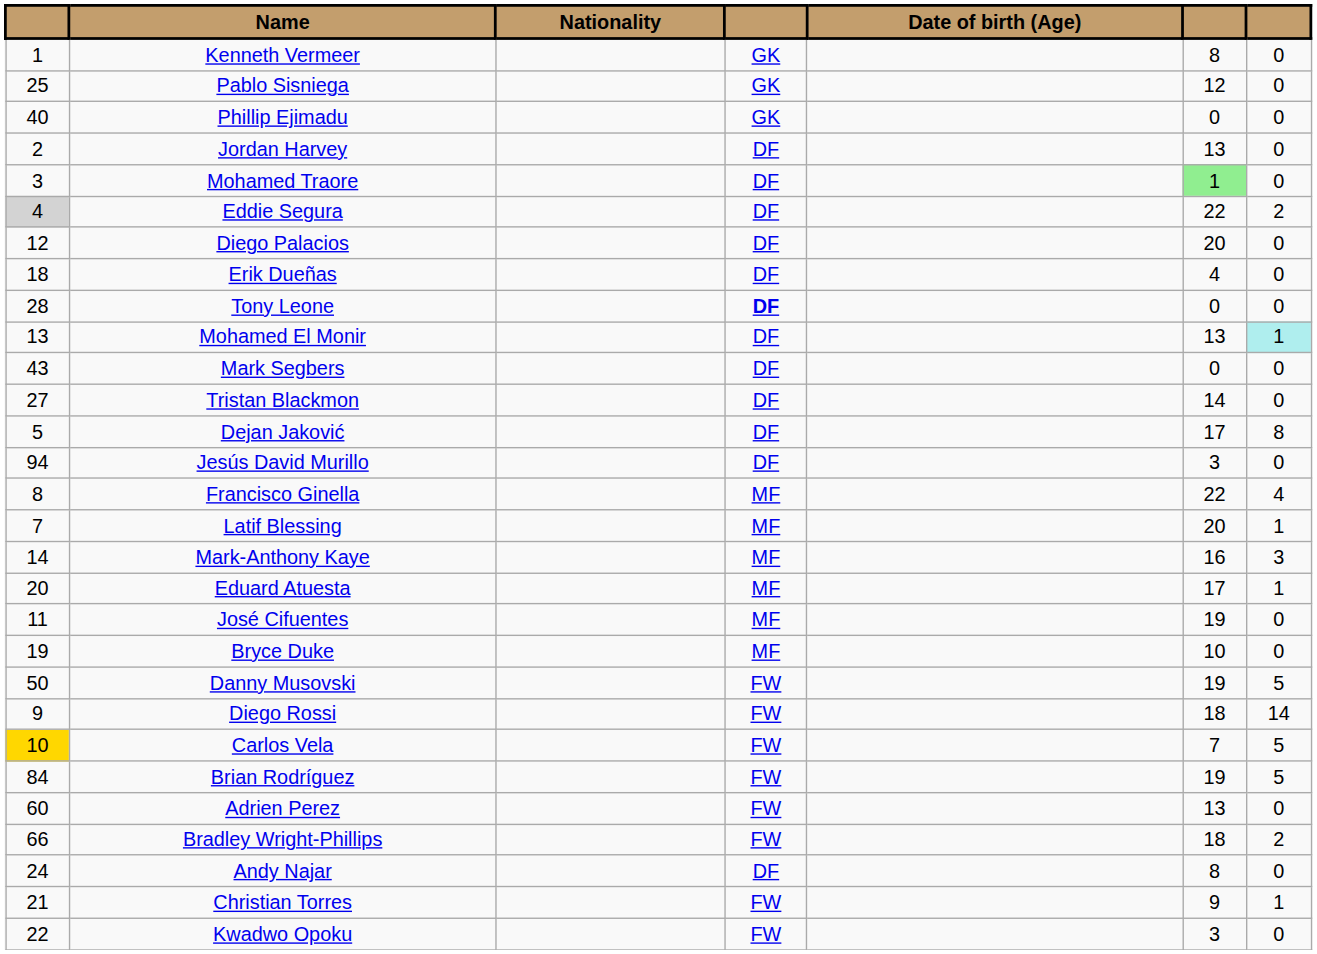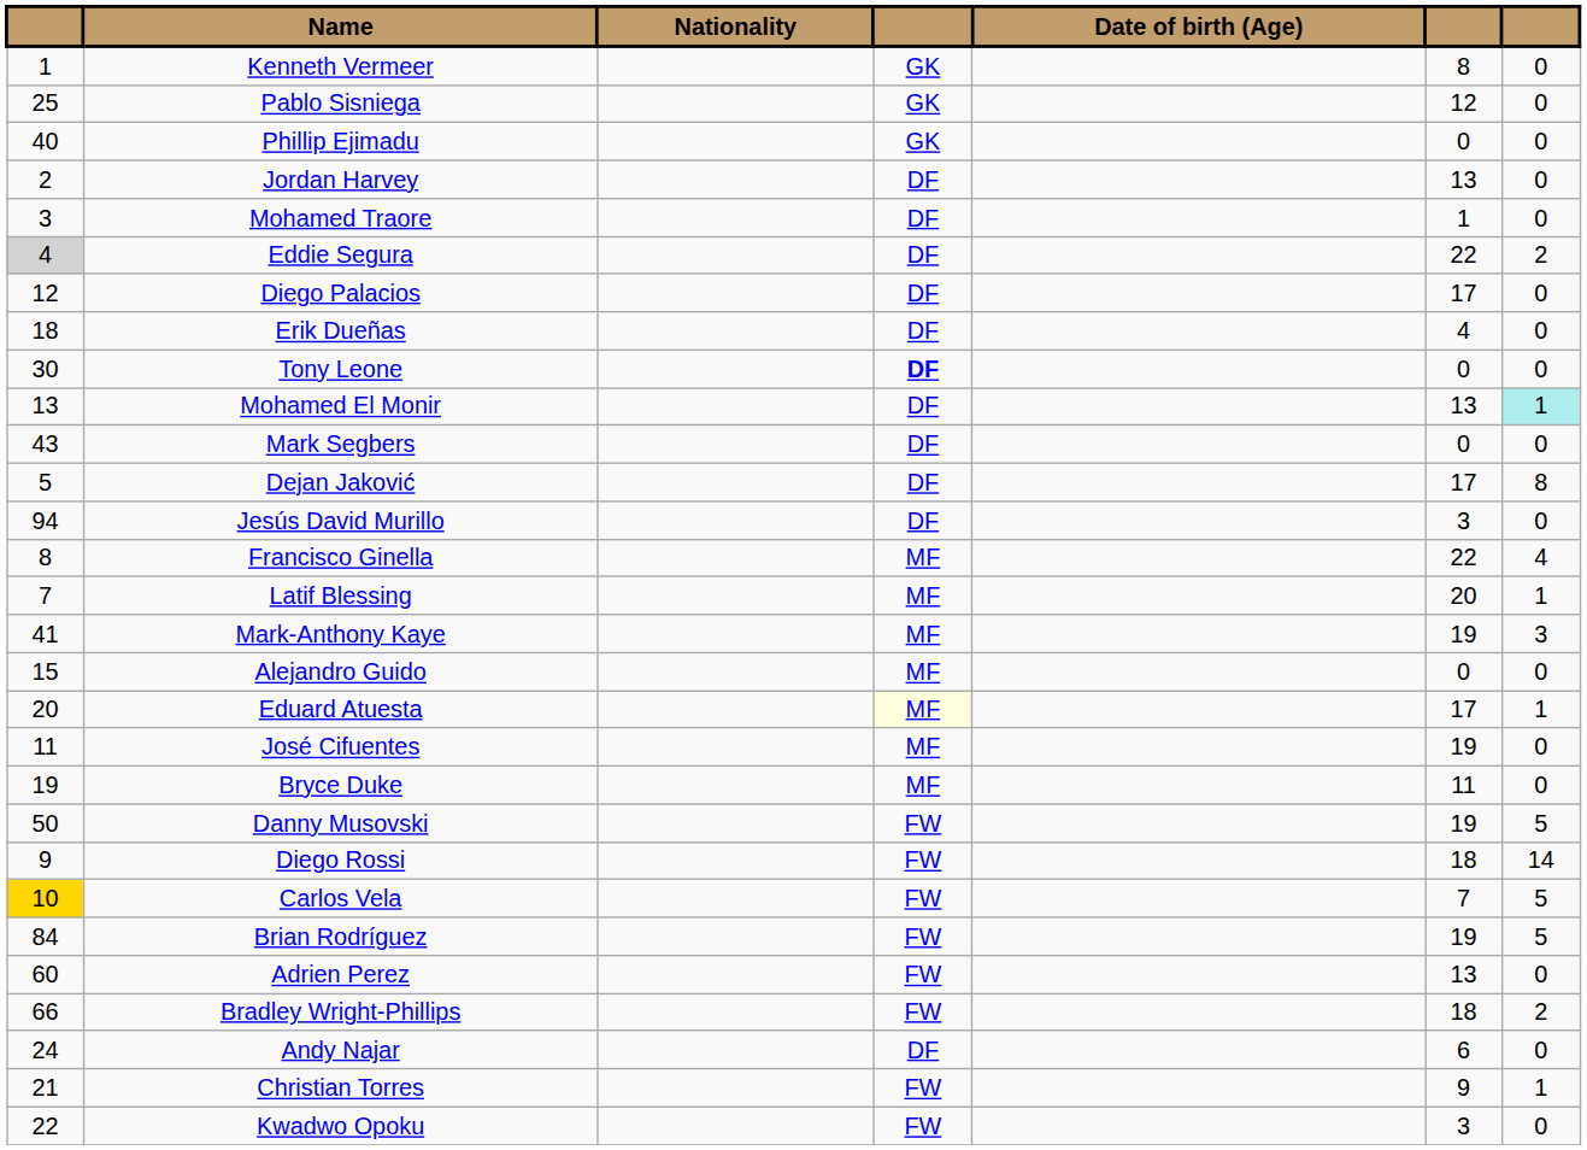 <table class="wikitable sortable" style="text-align: center; font-size:90%; width:75%;">
 <tr>
 <th style="background-color:#C39E6D; color:#000000; border:2px solid #000000;"></th>
 <th style="background-color:#C39E6D; color:#000000; border:2px solid #000000;">Name</th>
 <th style="background-color:#C39E6D; color:#000000; border:2px solid #000000;">Nationality</th>
 <th style="background-color:#C39E6D; color:#000000; border:2px solid #000000;"></th>
 <th style="background-color:#C39E6D; color:#000000; border:2px solid #000000;">Date of birth (Age)</th>
 <th style="background-color:#C39E6D; color:#000000; border:2px solid #000000;"></th>
 <th style="background-color:#C39E6D; color:#000000; border:2px solid #000000;"></th>
 </tr>
 <tr>
 <td>1</td>
 <td><a href='#'>Kenneth Vermeer</a> </td>
 <td></td>
 <td><a href='#'>GK</a></td>
 <td></td>
 <td>8</td>
 <td>0</td>
 </tr>
 <tr>
 <td>25</td>
 <td><a href='#'>Pablo Sisniega</a></td>
 <td></td>
 <td><a href='#'>GK</a></td>
 <td></td>
 <td>12</td>
 <td>0</td>
 </tr>
 <tr>
 <td>40</td>
 <td><a href='#'>Phillip Ejimadu</a></td>
 <td></td>
 <td><a href='#'>GK</a></td>
 <td></td>
 <td>0</td>
 <td>0</td>
 </tr>
 <tr>
 <td>2</td>
 <td><a href='#'>Jordan Harvey</a></td>
 <td></td>
 <td><a href='#'>DF</a></td>
 <td></td>
 <td>13</td>
 <td>0</td>
 </tr>
 <tr>
 <td>3</td>
 <td><a href='#'>Mohamed Traore</a></td>
 <td></td>
 <td><a href='#'>DF</a></td>
 <td></td>
-<td style="background: lightgreen;">1</td>
+<td>1</td>
 <td>0</td>
 </tr>
 <tr>
 <td style="background: lightgrey;">4</td>
 <td><a href='#'>Eddie Segura</a> </td>
 <td></td>
 <td><a href='#'>DF</a></td>
 <td></td>
 <td>22</td>
 <td>2</td>
 </tr>
 <tr>
 <td>12</td>
 <td><a href='#'>Diego Palacios</a> </td>
 <td></td>
 <td><a href='#'>DF</a></td>
 <td></td>
-<td>20</td>
+<td>17</td>
 <td>0</td>
 </tr>
 <tr>
 <td>18</td>
 <td><a href='#'>Erik Dueñas</a>  </td>
 <td></td>
 <td><a href='#'>DF</a></td>
 <td></td>
 <td>4</td>
 <td>0</td>
 </tr>
 <tr>
-<td>28</td>
+<td>30</td>
 <td><a href='#'>Tony Leone</a>  </td>
 <td></td>
 <td><strong><a href='#'>DF</a></strong></td>
 <td></td>
 <td>0</td>
 <td>0</td>
 </tr>
 <tr>
 <td>13</td>
 <td><a href='#'>Mohamed El Monir</a> </td>
 <td></td>
 <td><a href='#'>DF</a></td>
 <td></td>
 <td>13</td>
 <td style="background: paleturquoise;">1</td>
 </tr>
 <tr>
 <td>43</td>
 <td><a href='#'>Mark Segbers</a></td>
 <td></td>
 <td><a href='#'>DF</a></td>
 <td></td>
 <td>0</td>
-<td>0</td>
-</tr>
-<tr>
-<td>27</td>
-<td><a href='#'>Tristan Blackmon</a></td>
-<td></td>
-<td><a href='#'>DF</a></td>
-<td></td>
-<td>14</td>
 <td>0</td>
 </tr>
 <tr>
 <td>5</td>
 <td><a href='#'>Dejan Jaković</a></td>
 <td></td>
 <td><a href='#'>DF</a></td>
 <td></td>
 <td>17</td>
 <td>8</td>
 </tr>
 <tr>
 <td>94</td>
 <td><a href='#'>Jesús David Murillo</a></td>
 <td></td>
 <td><a href='#'>DF</a></td>
 <td></td>
 <td>3</td>
 <td>0</td>
 </tr>
 <tr>
 <td>8</td>
 <td><a href='#'>Francisco Ginella</a> </td>
 <td></td>
 <td><a href='#'>MF</a></td>
 <td></td>
 <td>22</td>
 <td>4</td>
 </tr>
 <tr>
 <td>7</td>
 <td><a href='#'>Latif Blessing</a></td>
 <td></td>
 <td><a href='#'>MF</a></td>
 <td></td>
 <td>20</td>
 <td>1</td>
 </tr>
 <tr>
-<td>14</td>
+<td>41</td>
 <td><a href='#'>Mark-Anthony Kaye</a></td>
 <td></td>
 <td><a href='#'>MF</a></td>
 <td></td>
-<td>16</td>
+<td>19</td>
 <td>3</td>
+</tr>
+<tr>
+<td>15</td>
+<td><a href='#'>Alejandro Guido</a></td>
+<td></td>
+<td><a href='#'>MF</a></td>
+<td></td>
+<td>0</td>
+<td>0</td>
 </tr>
 <tr>
 <td>20</td>
 <td><a href='#'>Eduard Atuesta</a></td>
 <td></td>
-<td><a href='#'>MF</a></td>
+<td style="background: lightyellow;"><a href='#'>MF</a></td>
 <td></td>
 <td>17</td>
 <td>1</td>
 </tr>
 <tr>
 <td>11</td>
 <td><a href='#'>José Cifuentes</a> </td>
 <td></td>
 <td><a href='#'>MF</a></td>
 <td></td>
 <td>19</td>
 <td>0</td>
 </tr>
 <tr>
 <td>19</td>
 <td><a href='#'>Bryce Duke</a> </td>
 <td></td>
 <td><a href='#'>MF</a></td>
 <td></td>
-<td>10</td>
+<td>11</td>
 <td>0</td>
 </tr>
 <tr>
 <td>50</td>
 <td><a href='#'>Danny Musovski</a></td>
 <td></td>
 <td><a href='#'>FW</a></td>
 <td></td>
 <td>19</td>
 <td>5</td>
 </tr>
 <tr>
 <td>9</td>
 <td><a href='#'>Diego Rossi</a> </td>
 <td></td>
 <td><a href='#'>FW</a></td>
 <td></td>
 <td>18</td>
 <td>14</td>
 </tr>
 <tr>
 <td style="background: gold;">10</td>
 <td><a href='#'>Carlos Vela</a> </td>
 <td></td>
 <td><a href='#'>FW</a></td>
 <td></td>
 <td>7</td>
 <td>5</td>
 </tr>
 <tr>
 <td>84</td>
 <td><a href='#'>Brian Rodríguez</a> </td>
 <td></td>
 <td><a href='#'>FW</a></td>
 <td></td>
 <td>19</td>
 <td>5</td>
 </tr>
 <tr>
 <td>60</td>
 <td><a href='#'>Adrien Perez</a></td>
 <td></td>
 <td><a href='#'>FW</a></td>
 <td></td>
 <td>13</td>
 <td>0</td>
 </tr>
 <tr>
 <td>66</td>
 <td><a href='#'>Bradley Wright-Phillips</a></td>
 <td></td>
 <td><a href='#'>FW</a></td>
 <td></td>
 <td>18</td>
 <td>2</td>
 </tr>
 <tr>
 <td>24</td>
 <td><a href='#'>Andy Najar</a></td>
 <td></td>
 <td><a href='#'>DF</a></td>
 <td></td>
-<td>8</td>
+<td>6</td>
 <td>0</td>
 </tr>
 <tr>
 <td>21</td>
 <td><a href='#'>Christian Torres</a> </td>
 <td></td>
 <td><a href='#'>FW</a></td>
 <td></td>
 <td>9</td>
 <td>1</td>
 </tr>
 <tr>
 <td>22</td>
 <td><a href='#'>Kwadwo Opoku</a></td>
 <td></td>
 <td><a href='#'>FW</a></td>
 <td></td>
 <td>3</td>
 <td>0</td>
 </tr>
 </table>
